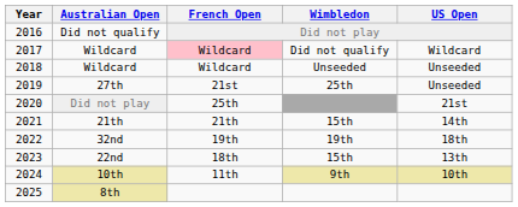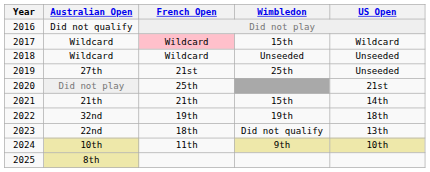 <table class="wikitable" style="font-size:100%;text-align:center;">
 <tr>
 <th width="50">Year</th>
 <th width="130"><a href='#'>Australian Open</a></th>
 <th width="130"><a href='#'>French Open</a></th>
 <th width="130"><a href='#'>Wimbledon</a></th>
 <th width="130"><a href='#'>US Open</a></th>
 </tr>
 <tr>
 <td>2016</td>
 <td>Did not qualify</td>
 <td colspan="3" style=color:#767676 bgcolor=efefef>Did not play</td>
 </tr>
 <tr>
 <td>2017</td>
 <td>Wildcard</td>
 <td style="background: pink;">Wildcard</td>
-<td>Did not qualify</td>
+<td>15th</td>
 <td>Wildcard</td>
 </tr>
 <tr>
 <td>2018</td>
 <td>Wildcard</td>
 <td>Wildcard</td>
 <td>Unseeded</td>
 <td>Unseeded</td>
 </tr>
 <tr>
 <td>2019</td>
 <td>27th</td>
 <td>21st</td>
 <td>25th</td>
 <td>Unseeded</td>
 </tr>
 <tr>
 <td>2020</td>
 <td style=color:#767676 bgcolor=efefef>Did not play</td>
 <td>25th</td>
 <td bgcolor="darkgray"></td>
 <td>21st</td>
 </tr>
 <tr>
 <td>2021</td>
 <td>21th</td>
 <td>21th</td>
 <td>15th</td>
 <td>14th</td>
 </tr>
 <tr>
 <td>2022</td>
 <td>32nd</td>
 <td>19th</td>
 <td>19th</td>
 <td>18th</td>
 </tr>
 <tr>
 <td>2023</td>
 <td>22nd</td>
 <td>18th</td>
-<td>15th</td>
+<td>Did not qualify</td>
 <td>13th</td>
 </tr>
 <tr>
 <td>2024</td>
 <td bgcolor=eee8aa>10th</td>
 <td>11th</td>
 <td bgcolor=eee8aa>9th</td>
 <td bgcolor=eee8aa>10th</td>
 </tr>
 <tr>
 <td>2025</td>
 <td bgcolor=eee8aa>8th</td>
 <td></td>
 <td></td>
 <td></td>
 </tr>
 </table>
